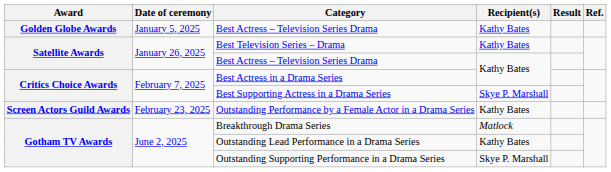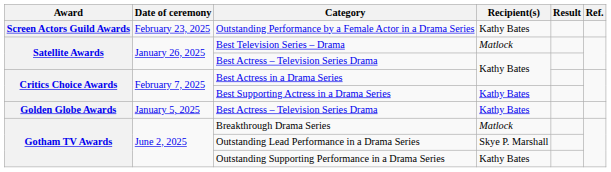 <table class="wikitable sortable plainrowheaders">
 <tr>
 <th>Award</th>
 <th>Date of ceremony</th>
 <th>Category</th>
 <th>Recipient(s)</th>
 <th>Result</th>
 <th><abbr>Ref.</abbr></th>
 </tr>
 <tr>
-<th scope="row"><a href='#'>Golden Globe Awards</a></th>
-<td><a href='#'>January 5, 2025</a></td>
-<td><a href='#'>Best Actress – Television Series Drama</a></td>
-<td><a href='#'>Kathy Bates</a></td>
+<th scope="row"><a href='#'>Screen Actors Guild Awards</a></th>
+<td><a href='#'>February 23, 2025</a></td>
+<td><a href='#'>Outstanding Performance by a Female Actor in a Drama Series</a></td>
+<td>Kathy Bates</td>
 <td></td>
 <td align="center"></td>
 </tr>
 <tr>
 <th rowspan="2" scope="row"><a href='#'>Satellite Awards</a></th>
 <td rowspan="2"><a href='#'>January 26, 2025</a></td>
 <td><a href='#'>Best Television Series – Drama</a></td>
-<td><a href='#'>Kathy Bates</a></td>
+<td><em>Matlock</em></td>
 <td></td>
 <td rowspan="2" align="center"></td>
 </tr>
 <tr>
 <td><a href='#'>Best Actress – Television Series Drama</a></td>
 <td rowspan="2">Kathy Bates</td>
 <td></td>
 </tr>
 <tr>
 <th rowspan="2" scope="row"><a href='#'>Critics Choice Awards</a></th>
 <td rowspan="2"><a href='#'>February 7, 2025</a></td>
 <td><a href='#'>Best Actress in a Drama Series</a></td>
 <td></td>
 <td rowspan="2" align="center"></td>
 </tr>
 <tr>
 <td><a href='#'>Best Supporting Actress in a Drama Series</a></td>
-<td><a href='#'>Skye P. Marshall</a></td>
+<td><a href='#'>Kathy Bates</a></td>
 <td></td>
 </tr>
 <tr>
-<th scope="row"><a href='#'>Screen Actors Guild Awards</a></th>
-<td><a href='#'>February 23, 2025</a></td>
-<td><a href='#'>Outstanding Performance by a Female Actor in a Drama Series</a></td>
-<td>Kathy Bates</td>
+<th scope="row"><a href='#'>Golden Globe Awards</a></th>
+<td><a href='#'>January 5, 2025</a></td>
+<td><a href='#'>Best Actress – Television Series Drama</a></td>
+<td><a href='#'>Kathy Bates</a></td>
 <td></td>
 <td align="center"></td>
 </tr>
 <tr>
 <th rowspan="3" scope="row"><a href='#'>Gotham TV Awards</a></th>
 <td rowspan="3"><a href='#'>June 2, 2025</a></td>
 <td>Breakthrough Drama Series</td>
 <td><em>Matlock</em></td>
 <td></td>
 <td rowspan="3" align="center"></td>
 </tr>
 <tr>
 <td>Outstanding Lead Performance in a Drama Series</td>
-<td>Kathy Bates</td>
+<td>Skye P. Marshall</td>
 <td></td>
 </tr>
 <tr>
 <td>Outstanding Supporting Performance in a Drama Series</td>
-<td>Skye P. Marshall</td>
+<td>Kathy Bates</td>
 <td></td>
 </tr>
 </table>
